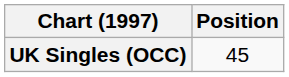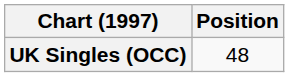 <table class="wikitable plainrowheaders" style="text-align:center">
 <tr>
 <th scope="col">Chart (1997)</th>
 <th scope="col">Position</th>
 </tr>
 <tr>
 <th scope="row">UK Singles (OCC)</th>
-<td>45</td>
+<td>48</td>
 </tr>
 </table>
